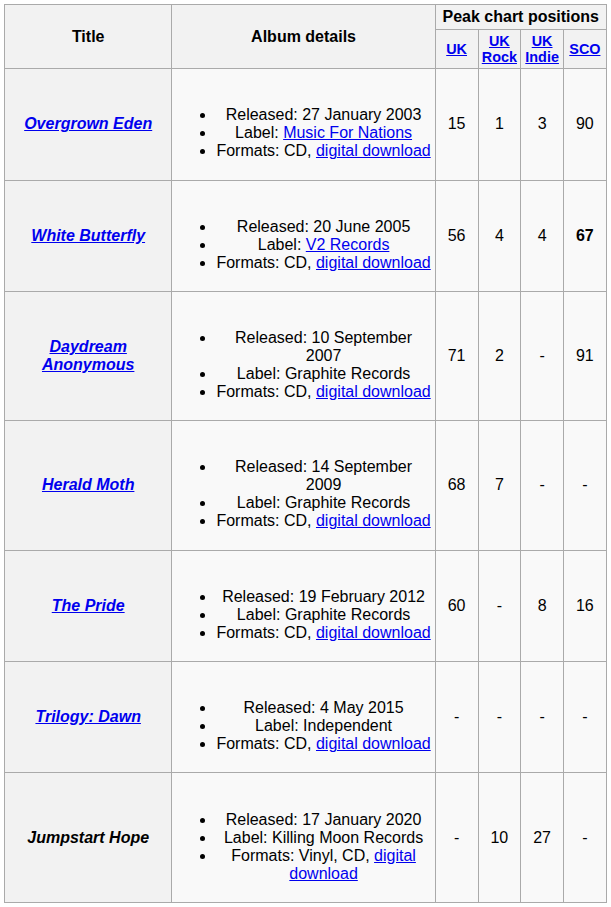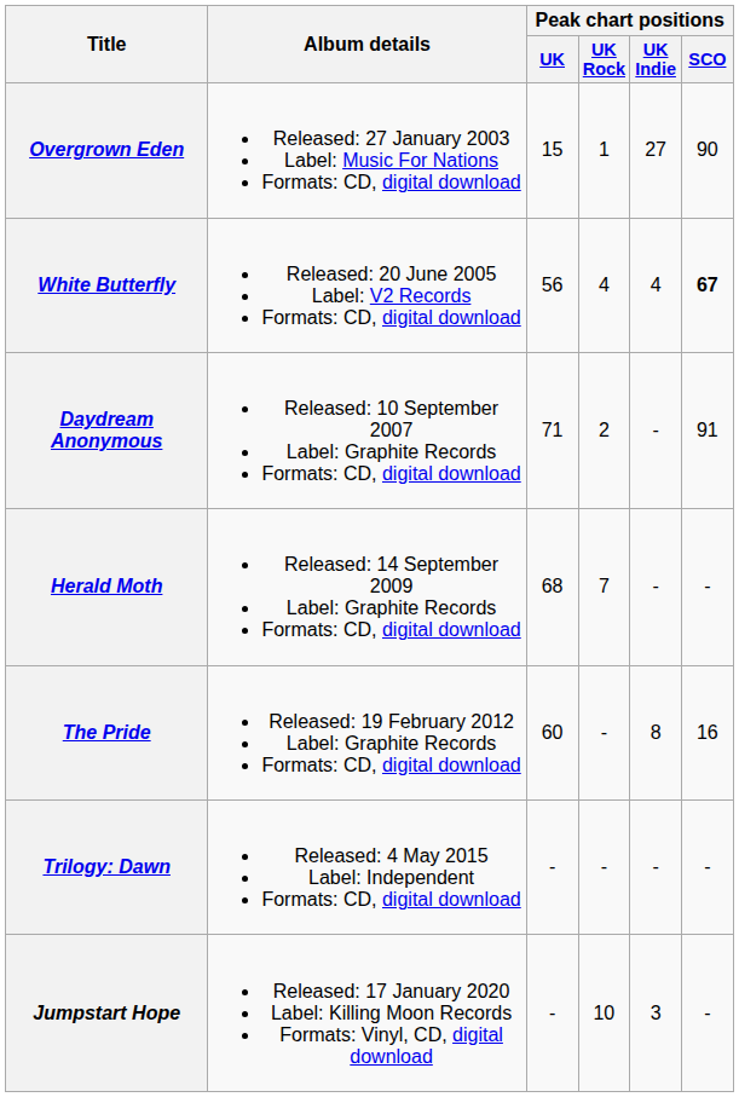 <table class="wikitable plainrowheaders" style="text-align:center;">
 <tr>
 <th scope="col" rowspan="2" style="width:10em;">Title</th>
 <th scope="col" rowspan="2" style="width:16em;">Album details</th>
 <th scope="col" colspan="10">Peak chart positions</th>
 </tr>
 <tr>
 <th scope="col" style="width:2.5em;font-size:90%;"><a href='#'>UK</a><br></th>
 <th scope="col" style="width:2.5em;font-size:90%;"><a href='#'>UK<br>Rock</a><br></th>
 <th scope="col" style="width:2.5em;font-size:90%;"><a href='#'>UK<br>Indie</a><br></th>
 <th scope="col" style="width:2.5em;font-size:90%;"><a href='#'>SCO</a><br></th>
 </tr>
 <tr>
 <th scope="row"><em><a href='#'>Overgrown Eden</a></em></th>
 <td><br><ul><li>Released: 27 January 2003</li><li>Label: <a href='#'>Music For Nations</a></li><li>Formats: CD, <a href='#'>digital download</a></li></ul></td>
 <td align="center">15</td>
 <td align="center">1</td>
-<td align="center">3</td>
+<td align="center">27</td>
 <td align="center">90</td>
 </tr>
 <tr>
 <th scope="row"><em><a href='#'>White Butterfly</a></em></th>
 <td><br><ul><li>Released: 20 June 2005</li><li>Label: <a href='#'>V2 Records</a></li><li>Formats: CD, <a href='#'>digital download</a></li></ul></td>
 <td align="center">56</td>
 <td align="center">4</td>
 <td align="center">4</td>
 <td align="center"><strong>67</strong></td>
 </tr>
 <tr>
 <th scope="row"><em><a href='#'>Daydream Anonymous</a></em></th>
 <td><br><ul><li>Released: 10 September 2007</li><li>Label: Graphite Records</li><li>Formats: CD, <a href='#'>digital download</a></li></ul></td>
 <td align="center">71</td>
 <td align="center">2</td>
 <td align="center">-</td>
 <td align="center">91</td>
 </tr>
 <tr>
 <th scope="row"><em><a href='#'>Herald Moth</a></em></th>
 <td><br><ul><li>Released: 14 September 2009</li><li>Label: Graphite Records</li><li>Formats: CD, <a href='#'>digital download</a></li></ul></td>
 <td align="center">68</td>
 <td align="center">7</td>
 <td align="center">-</td>
 <td align="center">-</td>
 </tr>
 <tr>
 <th scope="row"><em><a href='#'>The Pride</a></em></th>
 <td><br><ul><li>Released: 19 February 2012</li><li>Label: Graphite Records</li><li>Formats: CD, <a href='#'>digital download</a></li></ul></td>
 <td align="center">60</td>
 <td align="center">-</td>
 <td align="center">8</td>
 <td align="center">16</td>
 </tr>
 <tr>
 <th scope="row"><em><a href='#'>Trilogy: Dawn</a></em></th>
 <td><br><ul><li>Released: 4 May 2015</li><li>Label: Independent</li><li>Formats: CD, <a href='#'>digital download</a></li></ul></td>
 <td align="center">-</td>
 <td align="center">-</td>
 <td align="center">-</td>
 <td align="center">-</td>
 </tr>
 <tr>
 <th scope="row"><em>Jumpstart Hope</em></th>
 <td><br><ul><li>Released: 17 January 2020</li><li>Label: Killing Moon Records</li><li>Formats: Vinyl, CD, <a href='#'>digital download</a></li></ul></td>
 <td align="center">-</td>
 <td align="center">10</td>
-<td align="center">27</td>
+<td align="center">3</td>
 <td align="center">-</td>
 </tr>
 <tr>
 </tr>
 </table>
